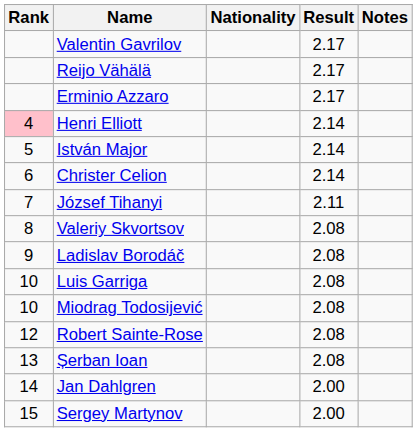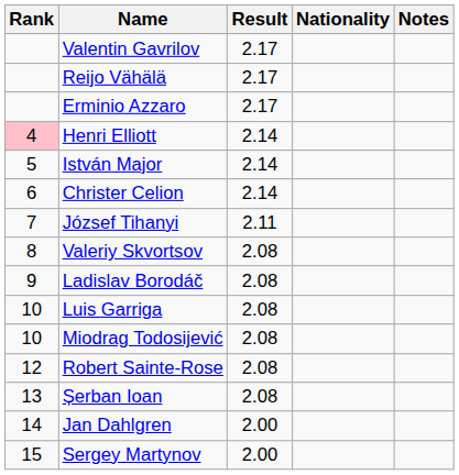 <table class="wikitable sortable" style="text-align:center">
 <tr>
 <th>Rank</th>
 <th>Name</th>
+<th>Result</th>
 <th>Nationality</th>
-<th>Result</th>
 <th>Notes</th>
 </tr>
 <tr>
 <td></td>
 <td align=left><a href='#'>Valentin Gavrilov</a></td>
+<td>2.17</td>
 <td align=left></td>
-<td>2.17</td>
 <td></td>
 </tr>
 <tr>
 <td></td>
 <td align=left><a href='#'>Reijo Vähälä</a></td>
+<td>2.17</td>
 <td align=left></td>
-<td>2.17</td>
 <td></td>
 </tr>
 <tr>
 <td></td>
 <td align=left><a href='#'>Erminio Azzaro</a></td>
+<td>2.17</td>
 <td align=left></td>
-<td>2.17</td>
 <td></td>
 </tr>
 <tr>
 <td style="background: pink;">4</td>
 <td align=left><a href='#'>Henri Elliott</a></td>
+<td>2.14</td>
 <td align=left></td>
-<td>2.14</td>
 <td></td>
 </tr>
 <tr>
 <td>5</td>
 <td align=left><a href='#'>István Major</a></td>
+<td>2.14</td>
 <td align=left></td>
-<td>2.14</td>
 <td></td>
 </tr>
 <tr>
 <td>6</td>
 <td align=left><a href='#'>Christer Celion</a></td>
+<td>2.14</td>
 <td align=left></td>
-<td>2.14</td>
 <td></td>
 </tr>
 <tr>
 <td>7</td>
 <td align=left><a href='#'>József Tihanyi</a></td>
+<td>2.11</td>
 <td align=left></td>
-<td>2.11</td>
 <td></td>
 </tr>
 <tr>
 <td>8</td>
 <td align=left><a href='#'>Valeriy Skvortsov</a></td>
+<td>2.08</td>
 <td align=left></td>
-<td>2.08</td>
 <td></td>
 </tr>
 <tr>
 <td>9</td>
 <td align=left><a href='#'>Ladislav Borodáč</a></td>
+<td>2.08</td>
 <td align=left></td>
-<td>2.08</td>
 <td></td>
 </tr>
 <tr>
 <td>10</td>
 <td align=left><a href='#'>Luis Garriga</a></td>
+<td>2.08</td>
 <td align=left></td>
-<td>2.08</td>
 <td></td>
 </tr>
 <tr>
 <td>10</td>
 <td align=left><a href='#'>Miodrag Todosijević</a></td>
+<td>2.08</td>
 <td align=left></td>
-<td>2.08</td>
 <td></td>
 </tr>
 <tr>
 <td>12</td>
 <td align=left><a href='#'>Robert Sainte-Rose</a></td>
+<td>2.08</td>
 <td align=left></td>
-<td>2.08</td>
 <td></td>
 </tr>
 <tr>
 <td>13</td>
 <td align=left><a href='#'>Șerban Ioan</a></td>
+<td>2.08</td>
 <td align=left></td>
-<td>2.08</td>
 <td></td>
 </tr>
 <tr>
 <td>14</td>
 <td align=left><a href='#'>Jan Dahlgren</a></td>
+<td>2.00</td>
 <td align=left></td>
-<td>2.00</td>
 <td></td>
 </tr>
 <tr>
 <td>15</td>
 <td align=left><a href='#'>Sergey Martynov</a></td>
+<td>2.00</td>
 <td align=left></td>
-<td>2.00</td>
 <td></td>
 </tr>
 </table>
